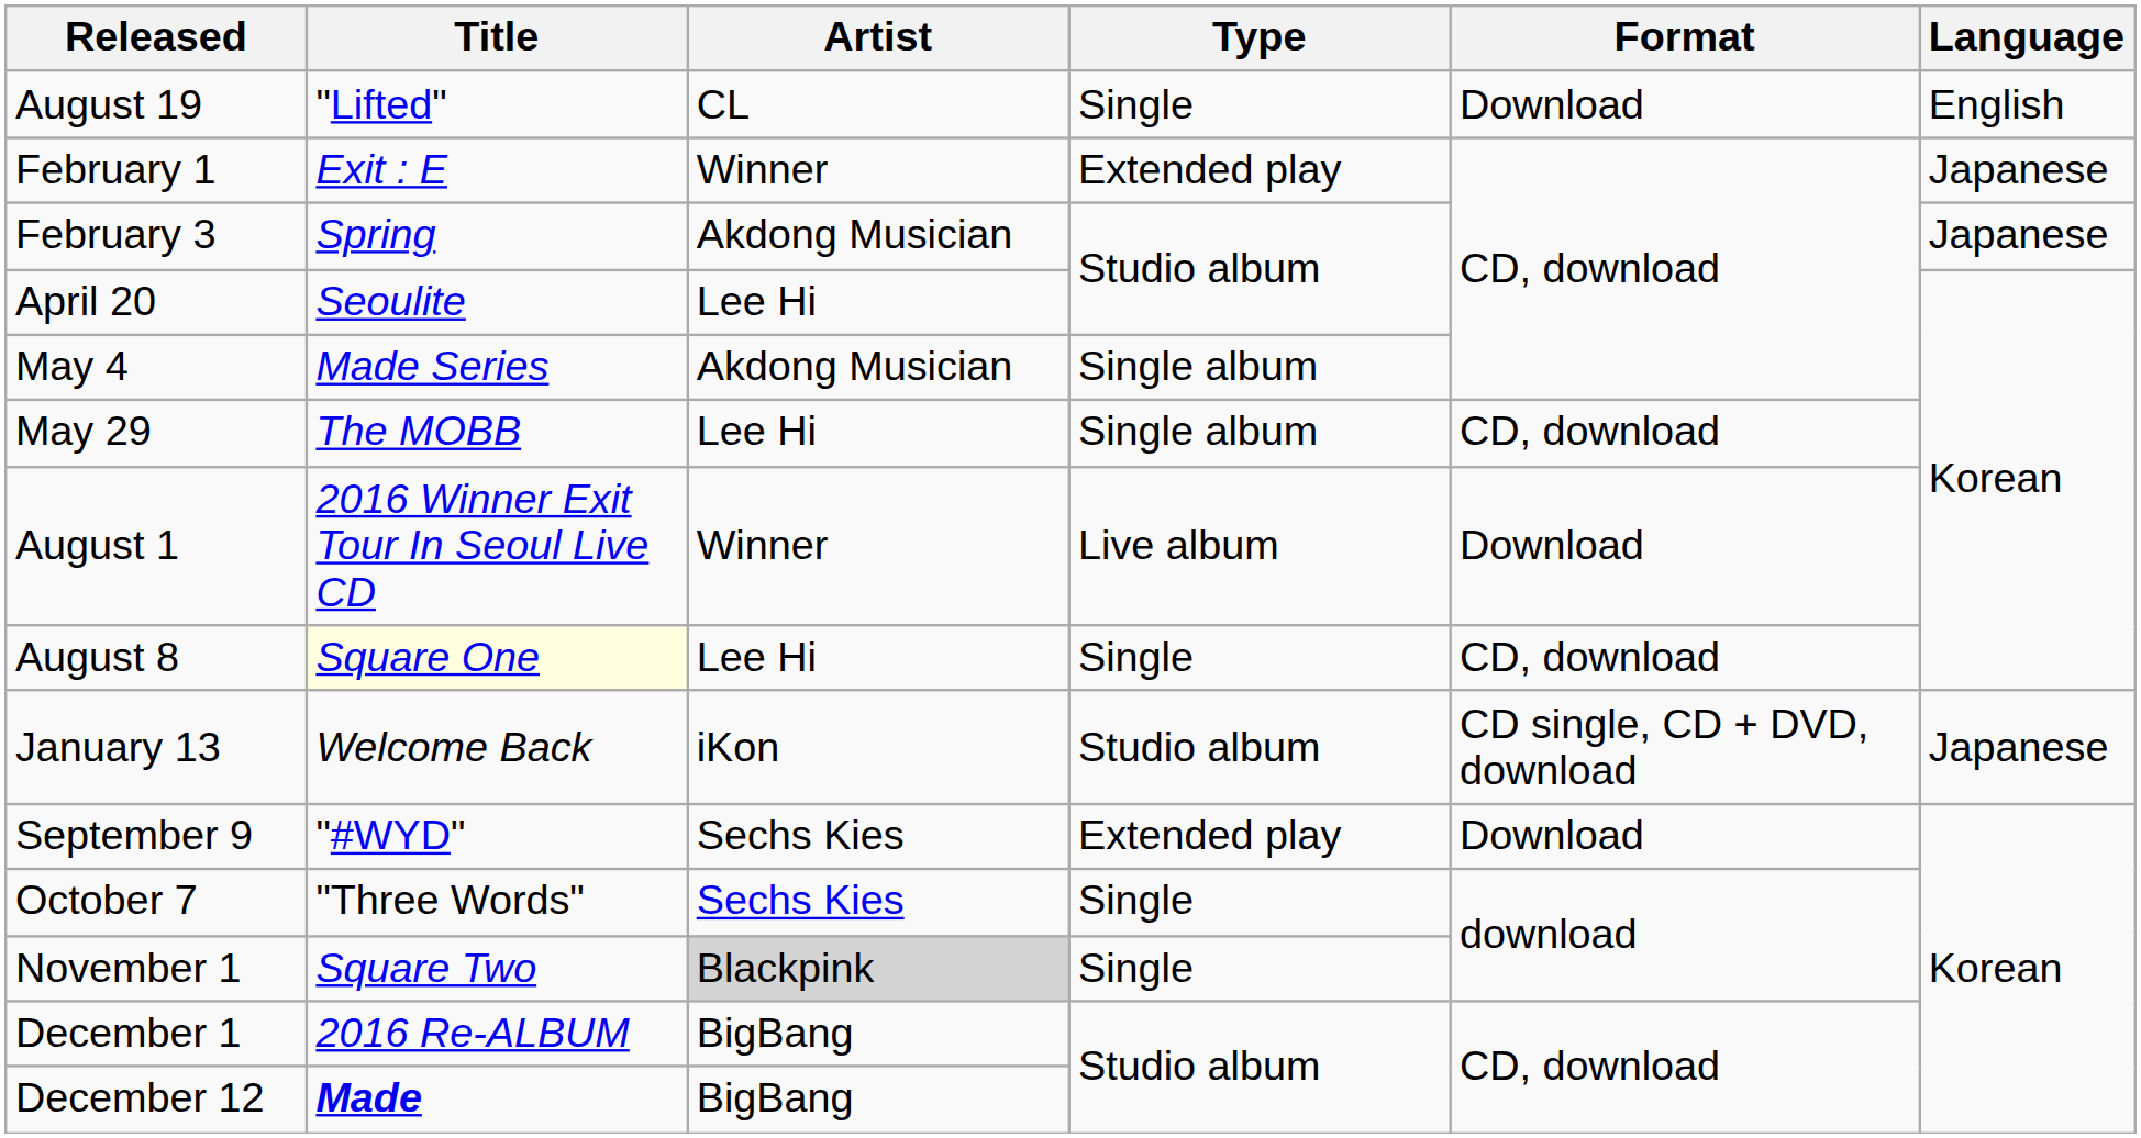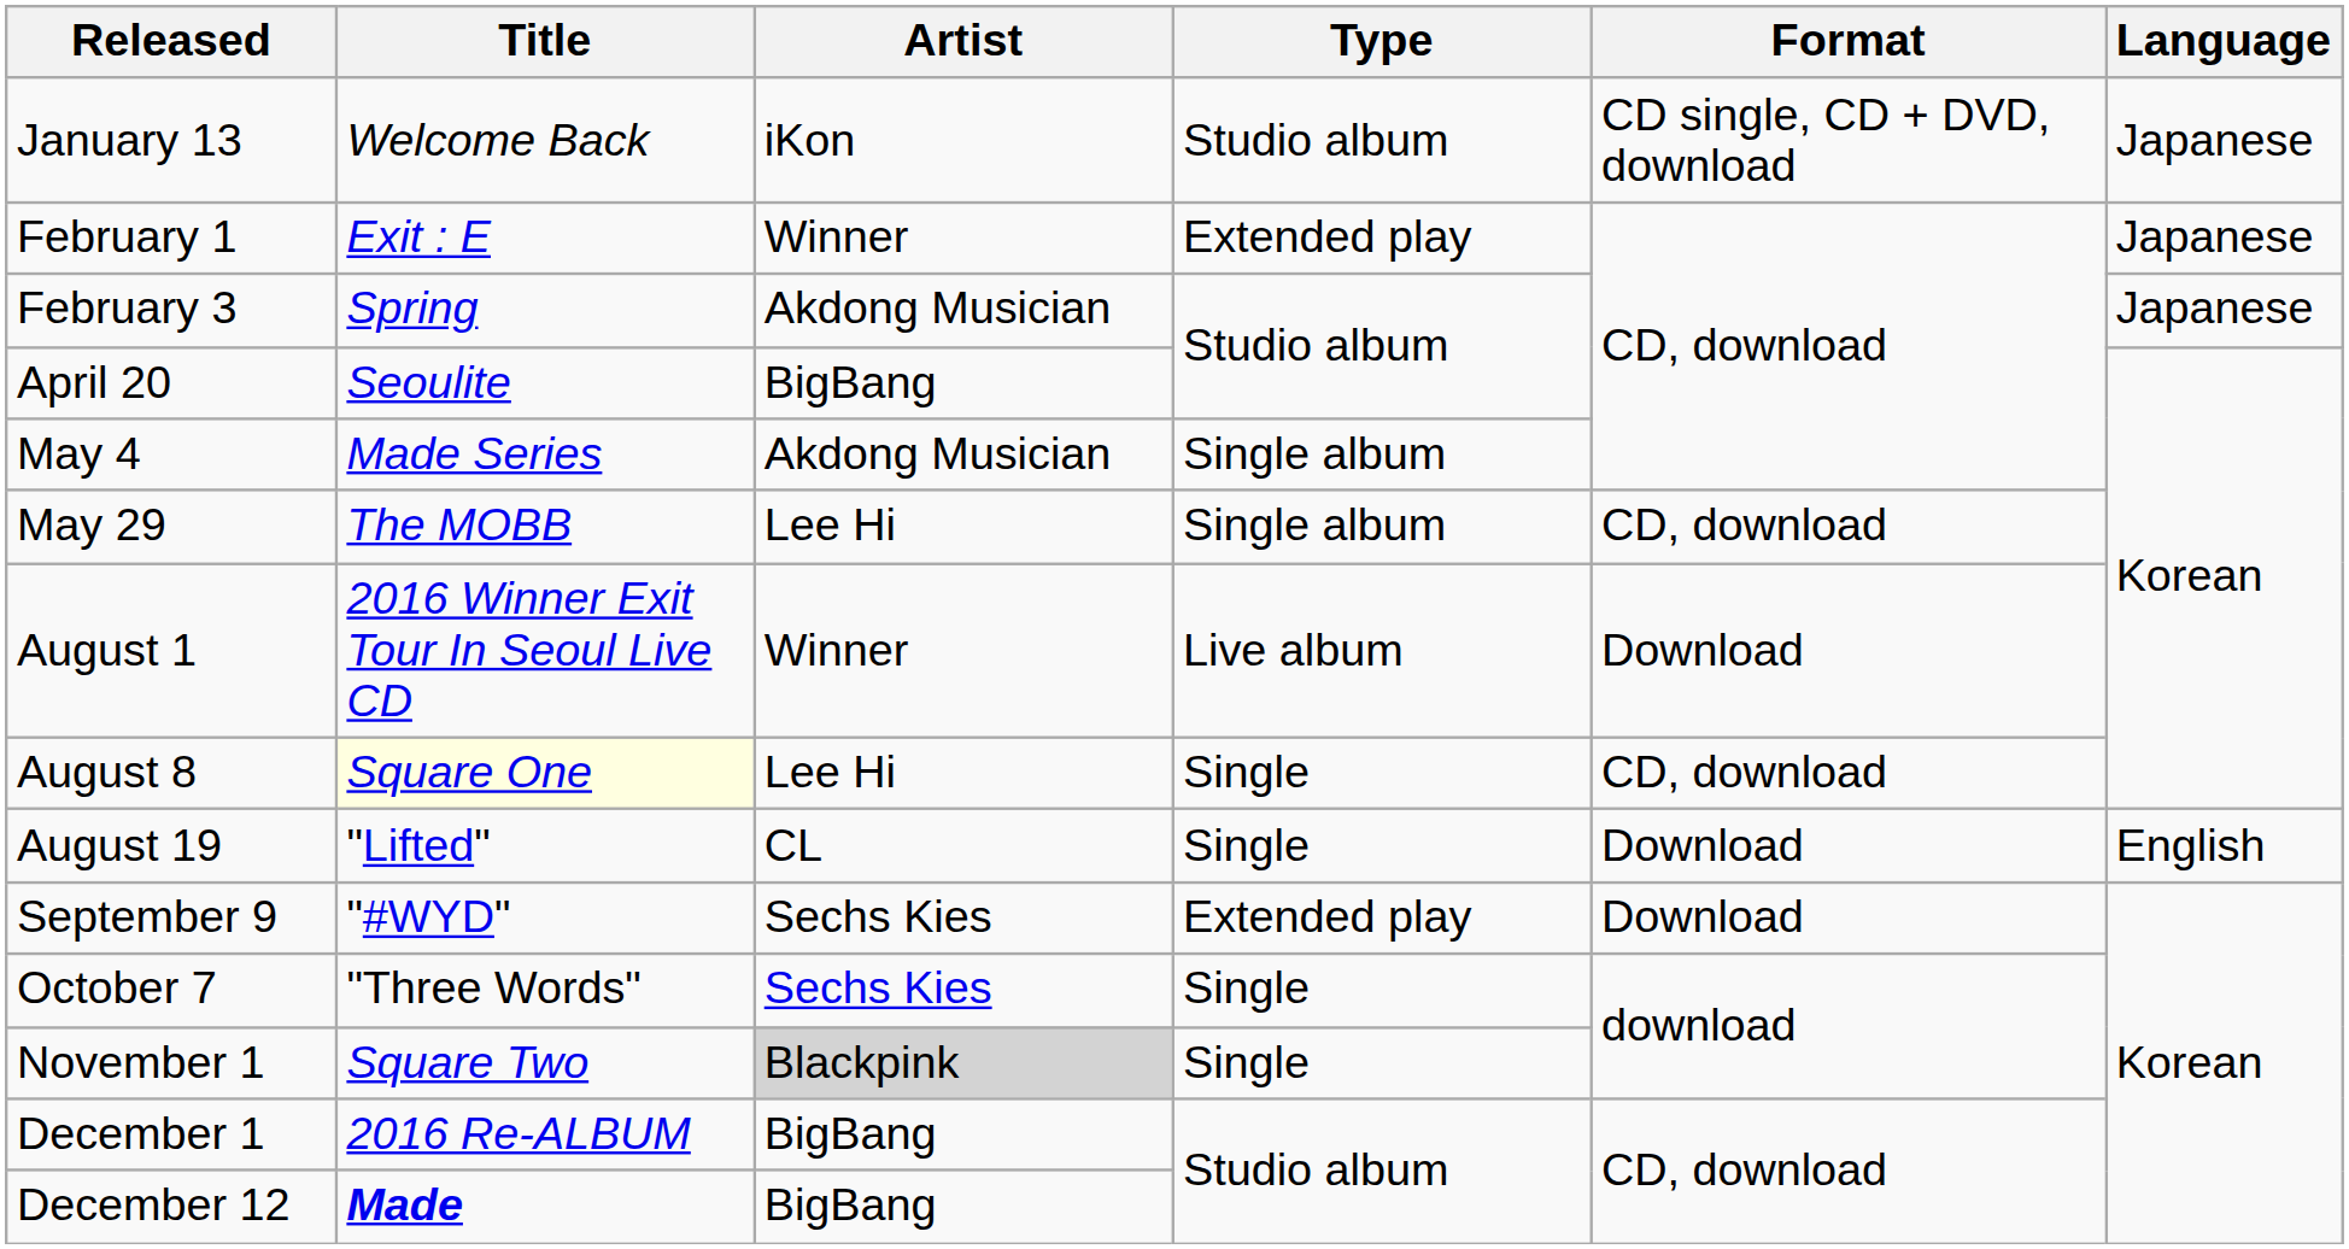 <table class="wikitable sortable" align="left center" style="width:65%;">
 <tr>
 <th style="width:15%;">Released</th>
 <th style="width:20%;">Title</th>
 <th style="width:20%;">Artist</th>
 <th style="width:20%;">Type</th>
 <th style="width:25%;">Format</th>
 <th style="width:20%;">Language</th>
 </tr>
 <tr>
-<td>August 19</td>
-<td>"<a href='#'>Lifted</a>"</td>
-<td>CL</td>
-<td>Single</td>
-<td>Download</td>
-<td>English</td>
+<td>January 13</td>
+<td><em>Welcome Back</em></td>
+<td>iKon</td>
+<td>Studio album</td>
+<td>CD single, CD + DVD, download</td>
+<td>Japanese</td>
 </tr>
 <tr>
 <td>February 1</td>
 <td><em><a href='#'>Exit : E</a></em></td>
 <td>Winner</td>
 <td>Extended play</td>
 <td rowspan="4">CD, download</td>
 <td>Japanese</td>
 </tr>
 <tr>
 <td>February 3</td>
 <td><em><a href='#'>Spring</a></em></td>
 <td>Akdong Musician</td>
 <td rowspan="2">Studio album</td>
 <td>Japanese</td>
 </tr>
 <tr>
 <td>April 20</td>
 <td><em><a href='#'>Seoulite</a></em></td>
-<td>Lee Hi</td>
+<td>BigBang</td>
 <td rowspan="5">Korean</td>
 </tr>
 <tr>
 <td>May 4</td>
 <td><em><a href='#'>Made Series</a></em></td>
 <td>Akdong Musician</td>
 <td>Single album</td>
 </tr>
 <tr>
 <td>May 29</td>
 <td><em><a href='#'>The MOBB</a></em></td>
 <td>Lee Hi</td>
 <td>Single album</td>
 <td>CD, download</td>
 </tr>
 <tr>
 <td>August 1</td>
 <td><em><a href='#'>2016 Winner Exit Tour In Seoul Live CD</a></em></td>
 <td>Winner</td>
 <td>Live album</td>
 <td>Download</td>
 </tr>
 <tr>
 <td>August 8</td>
 <td style="background: lightyellow;"><em><a href='#'>Square One</a></em></td>
 <td>Lee Hi</td>
 <td>Single</td>
 <td>CD, download</td>
 </tr>
 <tr>
-<td>January 13</td>
-<td><em>Welcome Back</em></td>
-<td>iKon</td>
-<td>Studio album</td>
-<td>CD single, CD + DVD, download</td>
-<td>Japanese</td>
+<td>August 19</td>
+<td>"<a href='#'>Lifted</a>"</td>
+<td>CL</td>
+<td>Single</td>
+<td>Download</td>
+<td>English</td>
 </tr>
 <tr>
 <td>September 9</td>
 <td>"<a href='#'>#WYD</a>"</td>
 <td>Sechs Kies</td>
 <td>Extended play</td>
 <td>Download</td>
 <td rowspan="5">Korean</td>
 </tr>
 <tr>
 <td>October 7</td>
 <td>"Three Words"</td>
 <td><a href='#'>Sechs Kies</a></td>
 <td>Single</td>
 <td rowspan="2">download</td>
 </tr>
 <tr>
 <td>November 1</td>
 <td><em><a href='#'>Square Two</a></em></td>
 <td style="background: lightgrey;">Blackpink</td>
 <td>Single</td>
 </tr>
 <tr>
 <td>December 1</td>
 <td><em><a href='#'>2016 Re-ALBUM</a></em></td>
 <td>BigBang</td>
 <td rowspan="2">Studio album</td>
 <td rowspan="2">CD, download</td>
 </tr>
 <tr>
 <td>December 12</td>
 <td><strong><em><a href='#'>Made</a></em></strong></td>
 <td>BigBang</td>
 </tr>
 </table>
